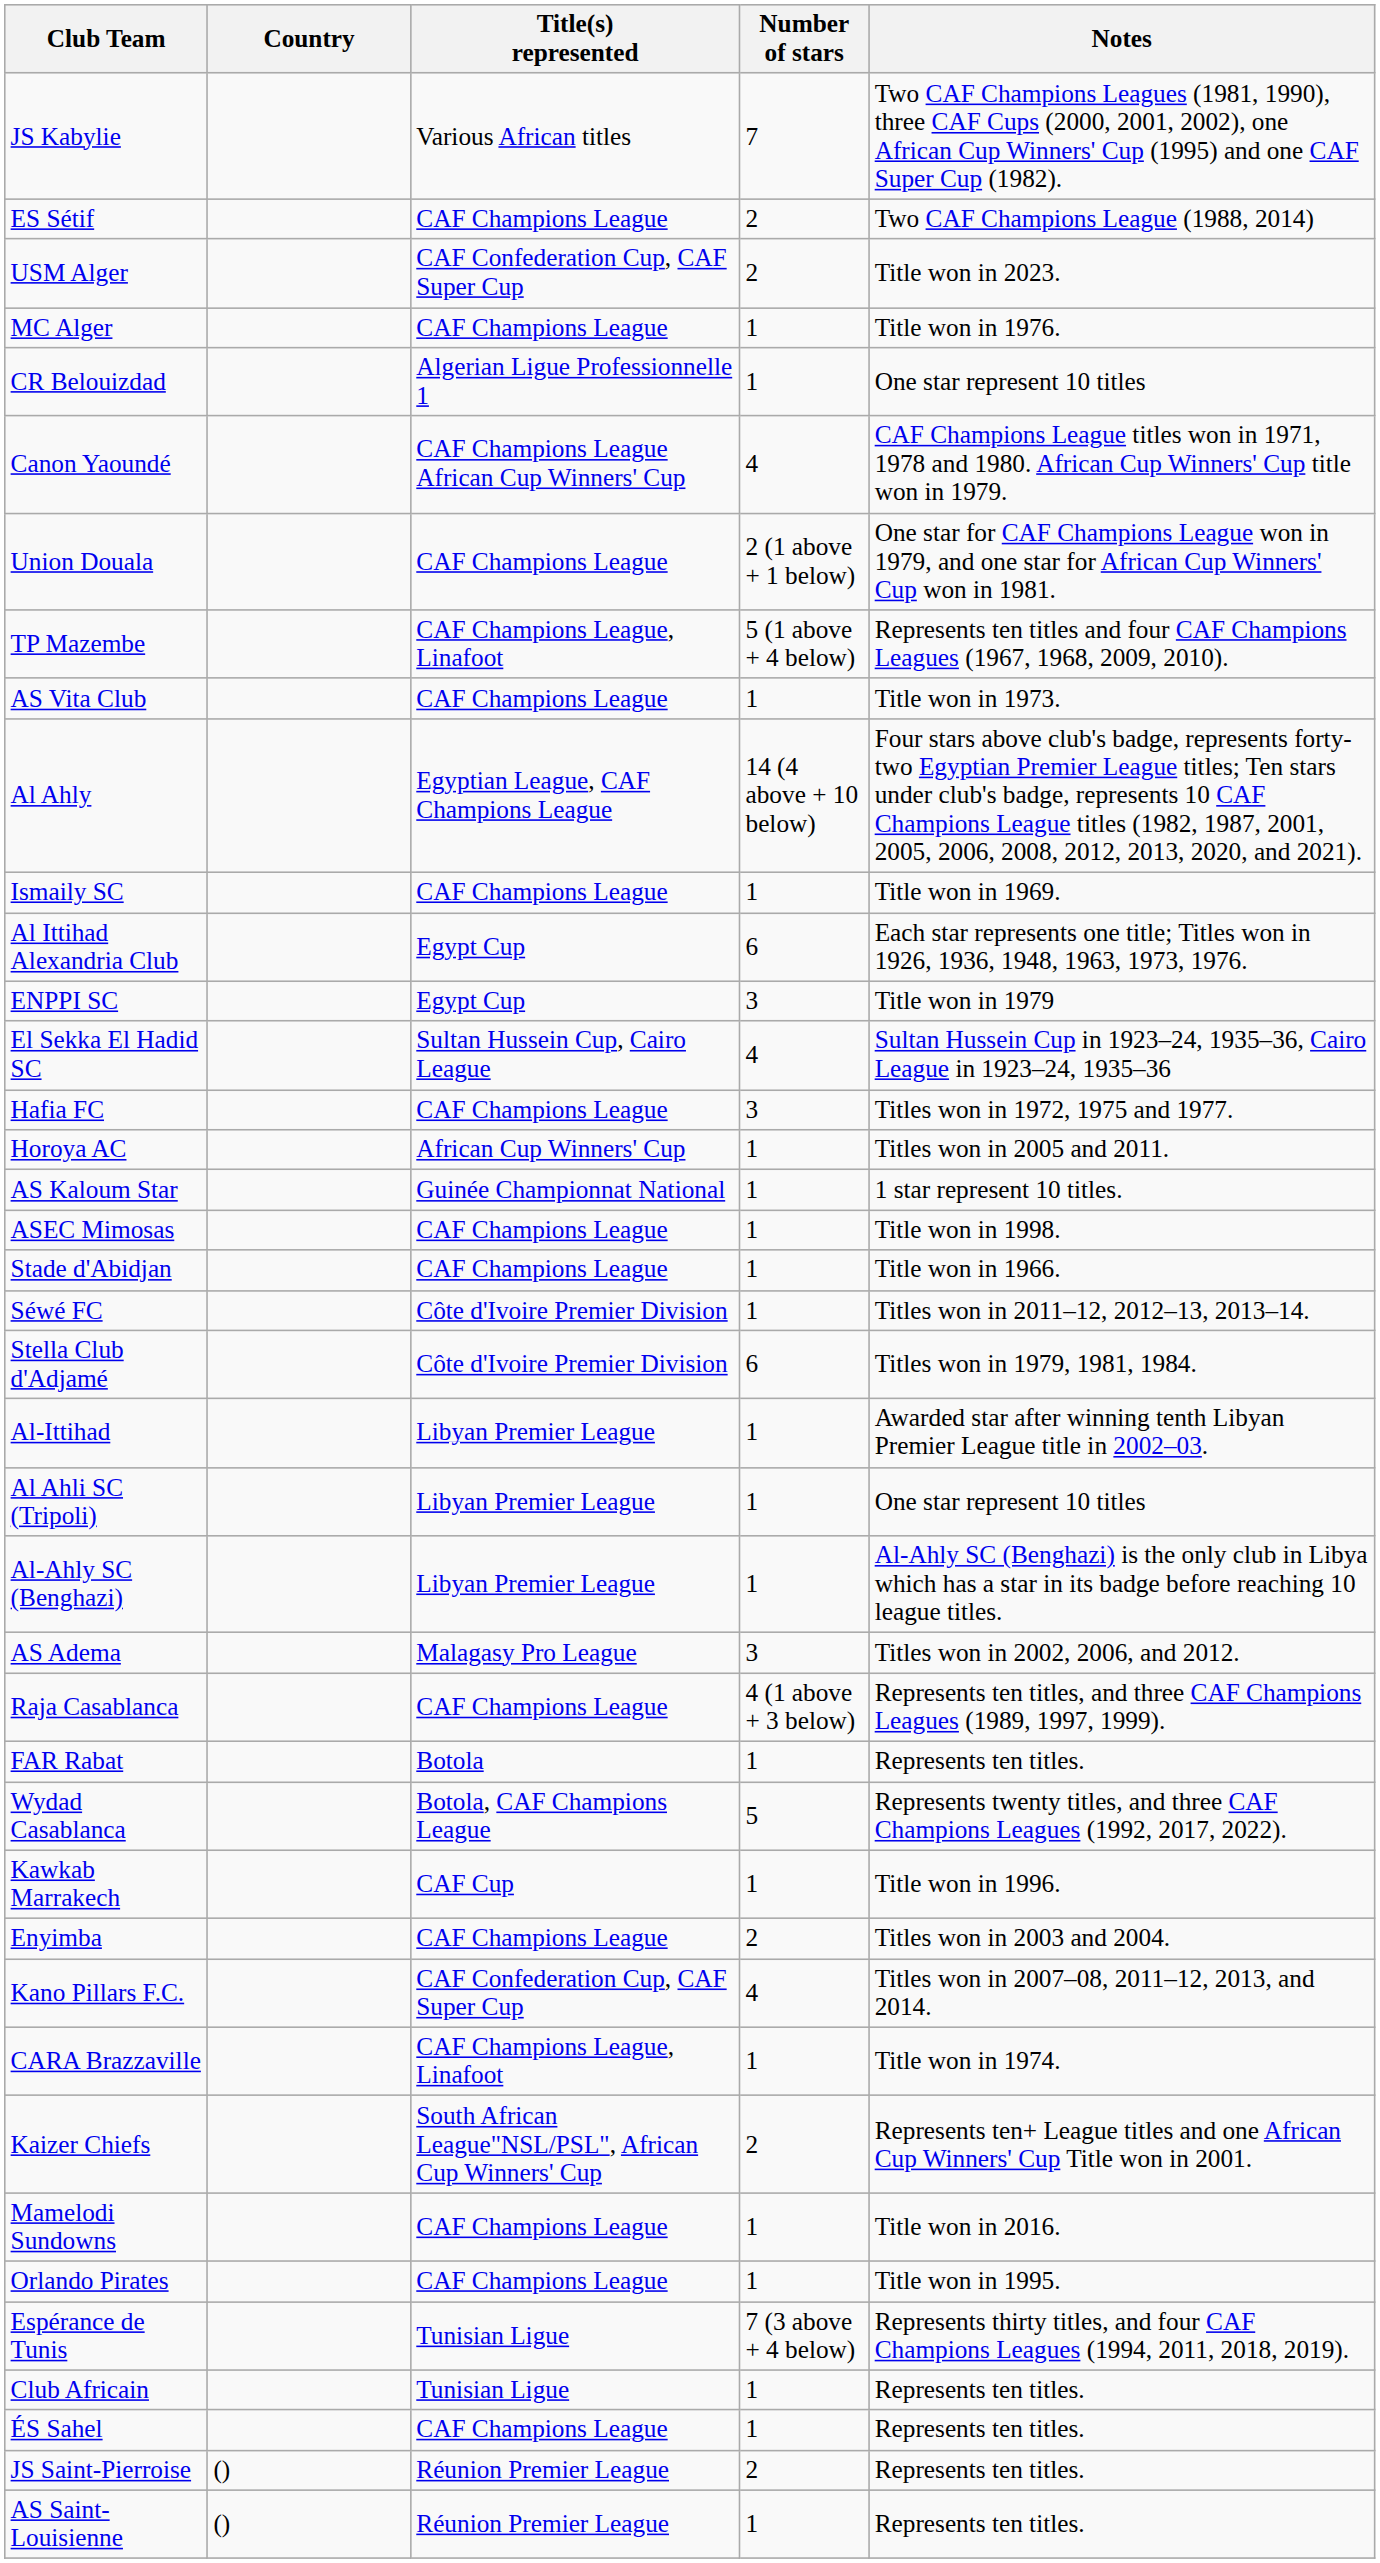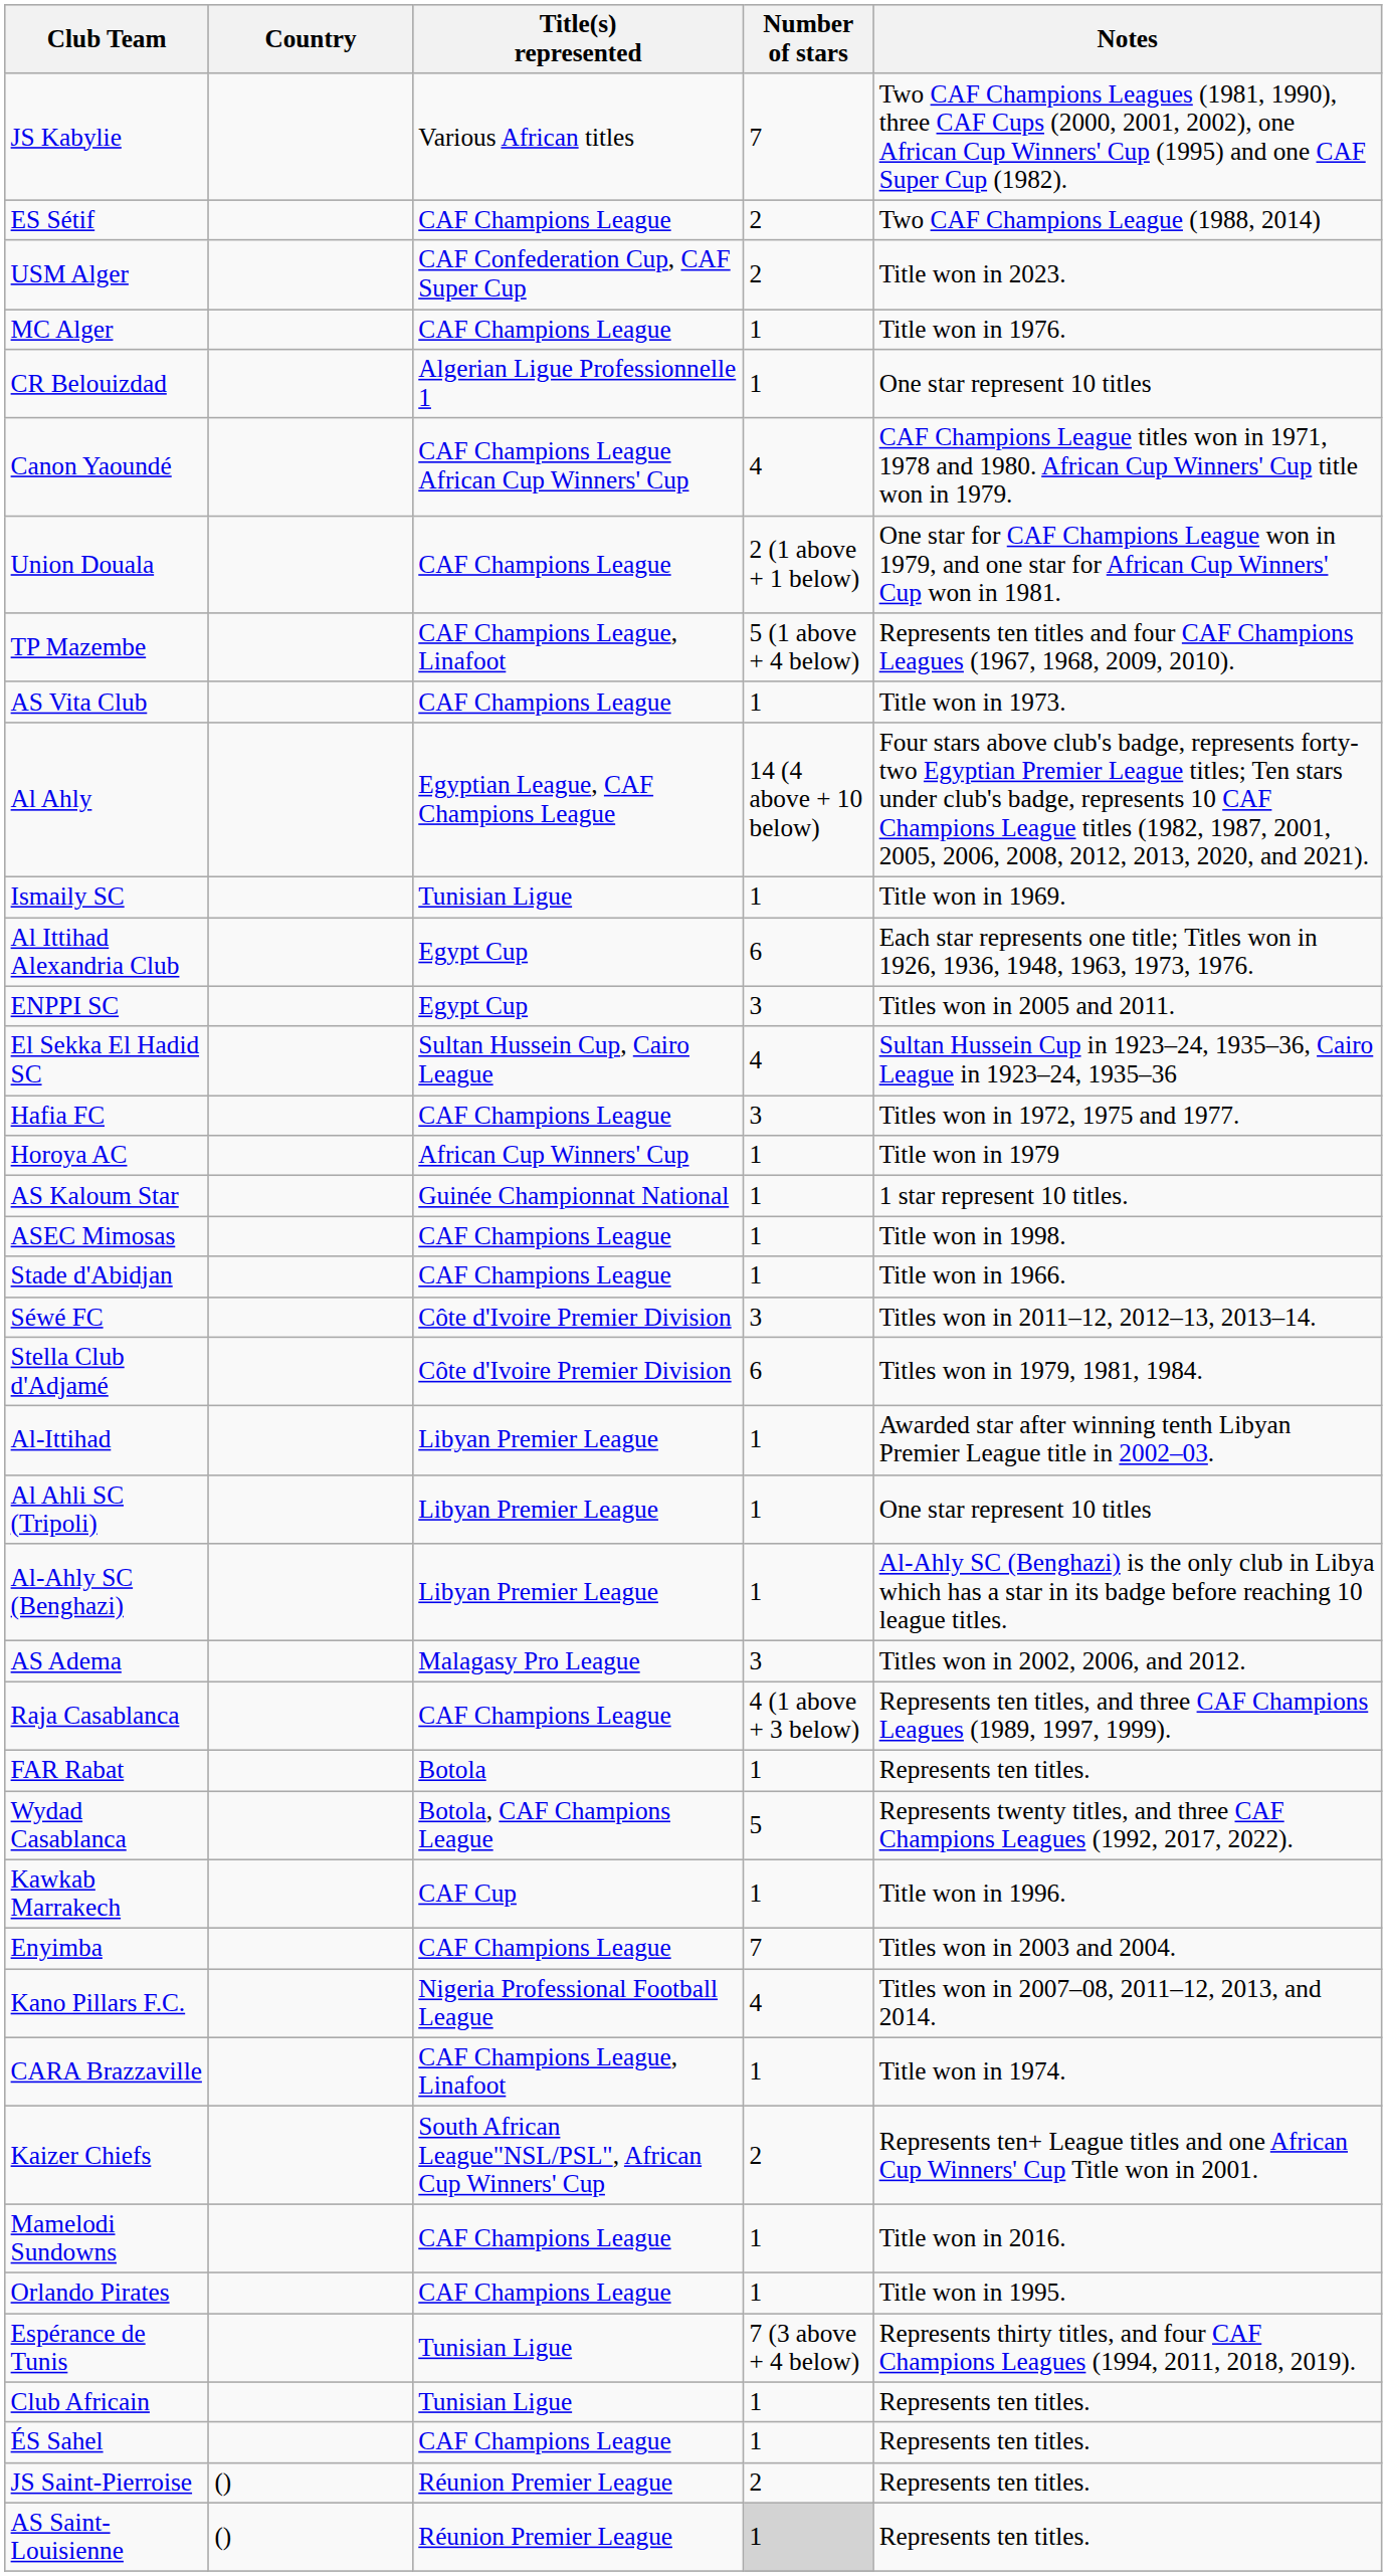 <table class="wikitable sortable">
 <tr>
 <th width=121>Club Team</th>
 <th width=121>Country</th>
 <th width=201>Title(s)<br>represented</th>
 <th>Number<br>of stars</th>
 <th class="unsortable">Notes</th>
 </tr>
 <tr>
 <td><a href='#'>JS Kabylie</a></td>
 <td></td>
 <td>Various <a href='#'>African</a> titles</td>
 <td>7</td>
 <td>Two <a href='#'>CAF Champions Leagues</a> (1981, 1990), three <a href='#'>CAF Cups</a> (2000, 2001, 2002), one <a href='#'>African Cup Winners' Cup</a> (1995) and one <a href='#'>CAF Super Cup</a> (1982).</td>
 </tr>
 <tr>
 <td><a href='#'>ES Sétif</a></td>
 <td></td>
 <td><a href='#'>CAF Champions League</a></td>
 <td>2</td>
 <td>Two <a href='#'>CAF Champions League</a> (1988, 2014)</td>
 </tr>
 <tr>
 <td><a href='#'>USM Alger</a></td>
 <td></td>
 <td><a href='#'>CAF Confederation Cup</a>, <a href='#'>CAF Super Cup</a></td>
 <td>2</td>
 <td>Title won in 2023.</td>
 </tr>
 <tr>
 <td><a href='#'>MC Alger</a></td>
 <td></td>
 <td><a href='#'>CAF Champions League</a></td>
 <td>1</td>
 <td>Title won in 1976.</td>
 </tr>
 <tr>
 <td><a href='#'>CR Belouizdad</a></td>
 <td></td>
 <td><a href='#'>Algerian Ligue Professionnelle 1</a></td>
 <td>1</td>
 <td>One star represent 10 titles</td>
 </tr>
 <tr>
 <td><a href='#'>Canon Yaoundé</a></td>
 <td></td>
 <td><a href='#'>CAF Champions League</a> <a href='#'>African Cup Winners' Cup</a></td>
 <td>4</td>
 <td><a href='#'>CAF Champions League</a> titles won in 1971, 1978 and 1980. <a href='#'>African Cup Winners' Cup</a> title won in 1979.</td>
 </tr>
 <tr>
 <td><a href='#'>Union Douala</a></td>
 <td></td>
 <td><a href='#'>CAF Champions League</a></td>
 <td>2 (1 above + 1 below)</td>
 <td>One star for <a href='#'>CAF Champions League</a> won in 1979, and one star for <a href='#'>African Cup Winners' Cup</a> won in 1981.</td>
 </tr>
 <tr>
 <td><a href='#'>TP Mazembe</a></td>
 <td></td>
 <td><a href='#'>CAF Champions League</a>, <a href='#'>Linafoot</a></td>
 <td>5 (1 above + 4 below)</td>
 <td>Represents ten titles and four <a href='#'>CAF Champions Leagues</a> (1967, 1968, 2009, 2010).</td>
 </tr>
 <tr>
 <td><a href='#'>AS Vita Club</a></td>
 <td></td>
 <td><a href='#'>CAF Champions League</a></td>
 <td>1</td>
 <td Title won in 1973.{refn>Title won in 1973.</td>
 </tr>
 <tr>
 <td><a href='#'>Al Ahly</a></td>
 <td></td>
 <td><a href='#'>Egyptian League</a>, <a href='#'>CAF Champions League</a></td>
 <td>14 (4 above + 10 below)</td>
 <td>Four stars above club's badge, represents forty-two <a href='#'>Egyptian Premier League</a> titles; Ten stars under club's badge, represents 10 <a href='#'>CAF Champions League</a> titles (1982, 1987, 2001, 2005, 2006, 2008, 2012, 2013, 2020, and 2021).</td>
 </tr>
 <tr>
 <td><a href='#'>Ismaily SC</a></td>
 <td></td>
-<td><a href='#'>CAF Champions League</a></td>
+<td><a href='#'>Tunisian Ligue</a></td>
 <td>1</td>
 <td>Title won in 1969.</td>
 </tr>
 <tr>
 <td><a href='#'>Al Ittihad Alexandria Club</a></td>
 <td></td>
 <td><a href='#'>Egypt Cup</a></td>
 <td>6</td>
 <td>Each star represents one title; Titles won in 1926, 1936, 1948, 1963, 1973, 1976.</td>
 </tr>
 <tr>
 <td><a href='#'>ENPPI SC</a></td>
 <td></td>
 <td><a href='#'>Egypt Cup</a></td>
 <td>3</td>
-<td>Title won in 1979</td>
+<td>Titles won in 2005 and 2011.</td>
 </tr>
 <tr>
 <td><a href='#'>El Sekka El Hadid SC</a></td>
 <td></td>
 <td><a href='#'>Sultan Hussein Cup</a>, <a href='#'>Cairo League</a></td>
 <td>4</td>
 <td><a href='#'>Sultan Hussein Cup</a> in 1923–24, 1935–36, <a href='#'>Cairo League</a> in 1923–24, 1935–36</td>
 </tr>
 <tr>
 <td><a href='#'>Hafia FC</a></td>
 <td></td>
 <td><a href='#'>CAF Champions League</a></td>
 <td>3</td>
 <td>Titles won in 1972, 1975 and 1977.</td>
 </tr>
 <tr>
 <td><a href='#'>Horoya AC</a></td>
 <td></td>
 <td><a href='#'>African Cup Winners' Cup</a></td>
 <td>1</td>
-<td>Titles won in 2005 and 2011.</td>
+<td>Title won in 1979</td>
 </tr>
 <tr>
 <td><a href='#'>AS Kaloum Star</a></td>
 <td></td>
 <td><a href='#'>Guinée Championnat National</a></td>
 <td>1</td>
 <td>1 star represent 10 titles.</td>
 </tr>
 <tr>
 <td><a href='#'>ASEC Mimosas</a></td>
 <td></td>
 <td><a href='#'>CAF Champions League</a></td>
 <td>1</td>
 <td>Title won in 1998.</td>
 </tr>
 <tr>
 <td><a href='#'>Stade d'Abidjan</a></td>
 <td></td>
 <td><a href='#'>CAF Champions League</a></td>
 <td>1</td>
 <td>Title won in 1966.</td>
 </tr>
 <tr>
 <td><a href='#'>Séwé FC</a></td>
 <td></td>
 <td><a href='#'>Côte d'Ivoire Premier Division</a></td>
-<td>1</td>
+<td>3</td>
 <td>Titles won in 2011–12, 2012–13, 2013–14.</td>
 </tr>
 <tr>
 <td><a href='#'>Stella Club d'Adjamé</a></td>
 <td></td>
 <td><a href='#'>Côte d'Ivoire Premier Division</a></td>
 <td>6</td>
 <td>Titles won in 1979, 1981, 1984.</td>
 </tr>
 <tr>
 <td><a href='#'>Al-Ittihad</a></td>
 <td></td>
 <td><a href='#'>Libyan Premier League</a></td>
 <td>1</td>
 <td>Awarded star after winning tenth Libyan Premier League title in <a href='#'>2002–03</a>.</td>
 </tr>
 <tr>
 <td><a href='#'>Al Ahli SC (Tripoli)</a></td>
 <td></td>
 <td><a href='#'>Libyan Premier League</a></td>
 <td>1</td>
 <td>One star represent 10 titles</td>
 </tr>
 <tr>
 <td><a href='#'>Al-Ahly SC (Benghazi)</a></td>
 <td></td>
 <td><a href='#'>Libyan Premier League</a></td>
 <td>1</td>
 <td><a href='#'>Al-Ahly SC (Benghazi)</a> is the only club in Libya which has a star in its badge before reaching 10 league titles.</td>
 </tr>
 <tr>
 <td><a href='#'>AS Adema</a></td>
 <td></td>
 <td><a href='#'>Malagasy Pro League</a></td>
 <td>3</td>
 <td>Titles won in 2002, 2006, and 2012.</td>
 </tr>
 <tr>
 <td><a href='#'>Raja Casablanca</a></td>
 <td></td>
 <td><a href='#'>CAF Champions League</a></td>
 <td>4 (1 above + 3 below)</td>
 <td>Represents ten titles, and three <a href='#'>CAF Champions Leagues</a> (1989, 1997, 1999).</td>
 </tr>
 <tr>
 <td><a href='#'>FAR Rabat</a></td>
 <td></td>
 <td><a href='#'>Botola</a></td>
 <td>1</td>
 <td>Represents ten titles.</td>
 </tr>
 <tr>
 <td><a href='#'>Wydad Casablanca</a></td>
 <td></td>
 <td><a href='#'>Botola</a>, <a href='#'>CAF Champions League</a></td>
 <td>5</td>
 <td>Represents twenty titles, and three <a href='#'>CAF Champions Leagues</a> (1992, 2017, 2022).</td>
 </tr>
 <tr>
 <td><a href='#'>Kawkab Marrakech</a></td>
 <td></td>
 <td><a href='#'>CAF Cup</a></td>
 <td>1</td>
 <td>Title won in 1996.</td>
 </tr>
 <tr>
 <td><a href='#'>Enyimba</a></td>
 <td></td>
 <td><a href='#'>CAF Champions League</a></td>
-<td>2</td>
+<td>7</td>
 <td>Titles won in 2003 and 2004.</td>
 </tr>
 <tr>
 <td><a href='#'>Kano Pillars F.C.</a></td>
 <td></td>
-<td><a href='#'>CAF Confederation Cup</a>, <a href='#'>CAF Super Cup</a></td>
+<td><a href='#'>Nigeria Professional Football League</a></td>
 <td>4</td>
 <td>Titles won in 2007–08, 2011–12, 2013, and 2014.</td>
 </tr>
 <tr>
 <td><a href='#'>CARA Brazzaville</a></td>
 <td></td>
 <td><a href='#'>CAF Champions League</a>, <a href='#'>Linafoot</a></td>
 <td>1</td>
 <td>Title won in 1974.</td>
 </tr>
 <tr>
 <td><a href='#'>Kaizer Chiefs</a></td>
 <td></td>
 <td><a href='#'>South African League"NSL/PSL"</a>, <a href='#'>African Cup Winners' Cup</a></td>
 <td>2</td>
 <td>Represents ten+ League titles and one <a href='#'>African Cup Winners' Cup</a> Title won in 2001.</td>
 </tr>
 <tr>
 <td><a href='#'>Mamelodi Sundowns</a></td>
 <td></td>
 <td><a href='#'>CAF Champions League</a></td>
 <td>1</td>
 <td>Title won in 2016.</td>
 </tr>
 <tr>
 <td><a href='#'>Orlando Pirates</a></td>
 <td></td>
 <td><a href='#'>CAF Champions League</a></td>
 <td>1</td>
 <td>Title won in 1995.</td>
 </tr>
 <tr>
 <td><a href='#'>Espérance de Tunis</a></td>
 <td></td>
 <td><a href='#'>Tunisian Ligue</a></td>
 <td>7 (3 above + 4 below)</td>
 <td>Represents thirty titles, and four <a href='#'>CAF Champions Leagues</a> (1994, 2011, 2018, 2019).</td>
 </tr>
 <tr>
 <td><a href='#'>Club Africain</a></td>
 <td></td>
 <td><a href='#'>Tunisian Ligue</a></td>
 <td>1</td>
 <td>Represents ten titles.</td>
 </tr>
 <tr>
 <td><a href='#'>ÉS Sahel</a></td>
 <td></td>
 <td><a href='#'>CAF Champions League</a></td>
 <td>1</td>
 <td>Represents ten titles.</td>
 </tr>
 <tr>
 <td><a href='#'>JS Saint-Pierroise</a></td>
 <td> ()</td>
 <td><a href='#'>Réunion Premier League</a></td>
 <td>2</td>
 <td>Represents ten titles.</td>
 </tr>
 <tr>
 <td><a href='#'>AS Saint-Louisienne</a></td>
 <td> ()</td>
 <td><a href='#'>Réunion Premier League</a></td>
-<td>1</td>
+<td style="background: lightgrey;">1</td>
 <td>Represents ten titles.</td>
 </tr>
 </table>
